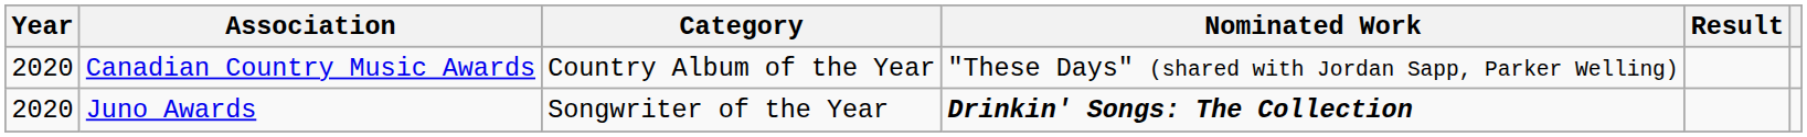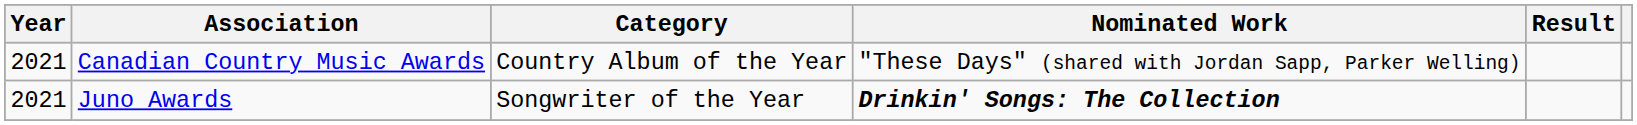 <table class="wikitable">
 <tr>
 <th>Year</th>
 <th>Association</th>
 <th>Category</th>
 <th>Nominated Work</th>
 <th>Result</th>
 <th></th>
 </tr>
 <tr>
-<td>2020</td>
+<td>2021</td>
 <td><a href='#'>Canadian Country Music Awards</a></td>
 <td>Country Album of the Year</td>
 <td>"These Days" <small>(shared with Jordan Sapp, Parker Welling)</small></td>
 <td></td>
 <td></td>
 </tr>
 <tr>
-<td>2020</td>
+<td>2021</td>
 <td><a href='#'>Juno Awards</a></td>
 <td>Songwriter of the Year</td>
 <td><strong><em>Drinkin' Songs: The Collection</em></strong></td>
 <td></td>
 <td></td>
 </tr>
 </table>
